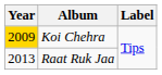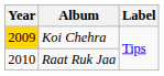 <table class="wikitable">
 <tr>
 <th>Year</th>
 <th>Album</th>
 <th>Label</th>
 </tr>
 <tr>
 <td style="background: gold;">2009</td>
 <td><em>Koi Chehra</em></td>
 <td rowspan="2"><a href='#'>Tips</a></td>
 </tr>
 <tr>
-<td>2013</td>
+<td>2010</td>
 <td><em>Raat Ruk Jaa</em></td>
 </tr>
 </table>
